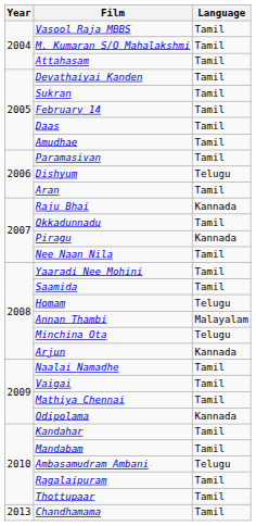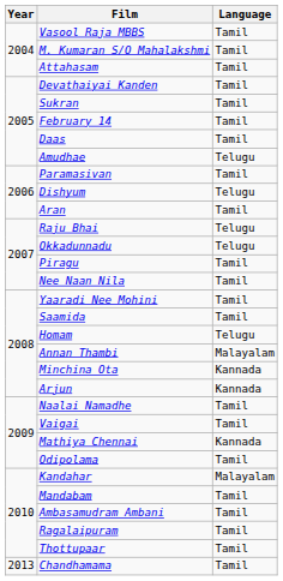 <table class="wikitable sortable">
 <tr align="center">
 <th>Year</th>
 <th>Film</th>
 <th>Language</th>
 </tr>
 <tr>
 <td rowspan="3">2004</td>
 <td><em><a href='#'>Vasool Raja MBBS</a></em></td>
 <td>Tamil</td>
 </tr>
 <tr>
 <td><em><a href='#'>M. Kumaran S/O Mahalakshmi</a></em></td>
 <td>Tamil</td>
 </tr>
 <tr>
 <td><em><a href='#'>Attahasam</a></em></td>
 <td>Tamil</td>
 </tr>
 <tr>
 <td rowspan="5">2005</td>
 <td><em><a href='#'>Devathaiyai Kanden</a></em></td>
 <td>Tamil</td>
 </tr>
 <tr>
 <td><em><a href='#'>Sukran</a></em></td>
 <td>Tamil</td>
 </tr>
 <tr>
 <td><em><a href='#'>February 14</a></em></td>
 <td>Tamil</td>
 </tr>
 <tr>
 <td><em><a href='#'>Daas</a></em></td>
 <td>Tamil</td>
 </tr>
 <tr>
 <td><em><a href='#'>Amudhae</a></em></td>
-<td>Tamil</td>
+<td>Telugu</td>
 </tr>
 <tr>
 <td rowspan="3">2006</td>
 <td><em><a href='#'>Paramasivan</a></em></td>
 <td>Tamil</td>
 </tr>
 <tr>
 <td><em><a href='#'>Dishyum</a></em></td>
 <td>Telugu</td>
 </tr>
 <tr>
 <td><em><a href='#'>Aran</a></em></td>
 <td>Tamil</td>
 </tr>
 <tr>
 <td rowspan="4">2007</td>
 <td><em><a href='#'>Raju Bhai</a></em></td>
-<td>Kannada</td>
+<td>Telugu</td>
 </tr>
 <tr>
 <td><em><a href='#'>Okkadunnadu</a></em></td>
-<td>Tamil</td>
+<td>Telugu</td>
 </tr>
 <tr>
 <td><em><a href='#'>Piragu</a></em></td>
-<td>Kannada</td>
+<td>Tamil</td>
 </tr>
 <tr>
 <td><em><a href='#'>Nee Naan Nila</a></em></td>
 <td>Tamil</td>
 </tr>
 <tr>
 <td rowspan="6">2008</td>
 <td><em><a href='#'>Yaaradi Nee Mohini</a></em></td>
 <td>Tamil</td>
 </tr>
 <tr>
 <td><em><a href='#'>Saamida</a></em></td>
 <td>Tamil</td>
 </tr>
 <tr>
 <td><em><a href='#'>Homam</a></em></td>
 <td>Telugu</td>
 </tr>
 <tr>
 <td><em><a href='#'>Annan Thambi</a></em></td>
 <td>Malayalam</td>
 </tr>
 <tr>
 <td><em><a href='#'>Minchina Ota</a></em></td>
-<td>Telugu</td>
+<td>Kannada</td>
 </tr>
 <tr>
 <td><em><a href='#'>Arjun</a></em></td>
 <td>Kannada</td>
 </tr>
 <tr>
 <td rowspan="4">2009</td>
 <td><em><a href='#'>Naalai Namadhe</a></em></td>
 <td>Tamil</td>
 </tr>
 <tr>
 <td><em><a href='#'>Vaigai</a></em></td>
 <td>Tamil</td>
 </tr>
 <tr>
 <td><em><a href='#'>Mathiya Chennai</a></em></td>
-<td>Tamil</td>
+<td>Kannada</td>
 </tr>
 <tr>
 <td><em><a href='#'>Odipolama</a></em></td>
-<td>Kannada</td>
+<td>Tamil</td>
 </tr>
 <tr>
 <td rowspan="5">2010</td>
 <td><em><a href='#'>Kandahar</a></em></td>
-<td>Tamil</td>
+<td>Malayalam</td>
 </tr>
 <tr>
 <td><em><a href='#'>Mandabam</a></em></td>
 <td>Tamil</td>
 </tr>
 <tr>
 <td><em><a href='#'>Ambasamudram Ambani</a></em></td>
-<td>Telugu</td>
+<td>Tamil</td>
 </tr>
 <tr>
 <td><em><a href='#'>Ragalaipuram</a></em></td>
 <td>Tamil</td>
 </tr>
 <tr>
 <td><em><a href='#'>Thottupaar</a></em></td>
 <td>Tamil</td>
 </tr>
 <tr>
 <td>2013</td>
 <td><em><a href='#'>Chandhamama</a></em></td>
 <td>Tamil</td>
 </tr>
 </table>
